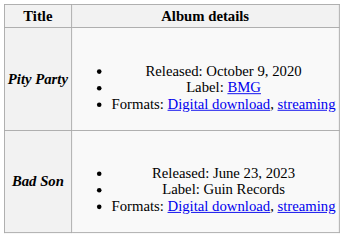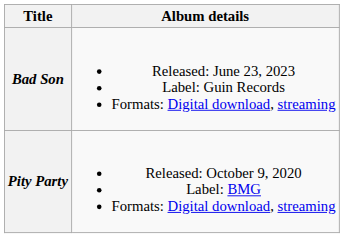 <table class="wikitable plainrowheaders" style="text-align:center;">
 <tr>
 <th scope="col">Title</th>
 <th scope="col">Album details</th>
 </tr>
 <tr>
+<th scope="row"><em>Bad Son</em></th>
+<td><br><ul><li>Released: June 23, 2023</li><li>Label: Guin Records</li><li>Formats: <a href='#'>Digital download</a>, <a href='#'>streaming</a></li></ul></td>
+</tr>
+<tr>
 <th scope="row"><em>Pity Party</em></th>
 <td><br><ul><li>Released: October 9, 2020</li><li>Label: <a href='#'>BMG</a></li><li>Formats: <a href='#'>Digital download</a>, <a href='#'>streaming</a></li></ul></td>
 </tr>
-<tr>
-<th scope="row"><em>Bad Son</em></th>
-<td><br><ul><li>Released: June 23, 2023</li><li>Label: Guin Records</li><li>Formats: <a href='#'>Digital download</a>, <a href='#'>streaming</a></li></ul></td>
-</tr>
 </table>
